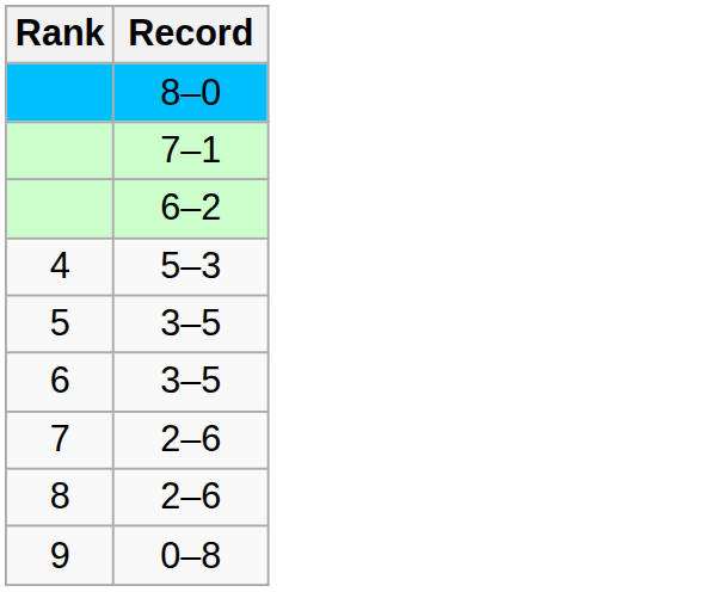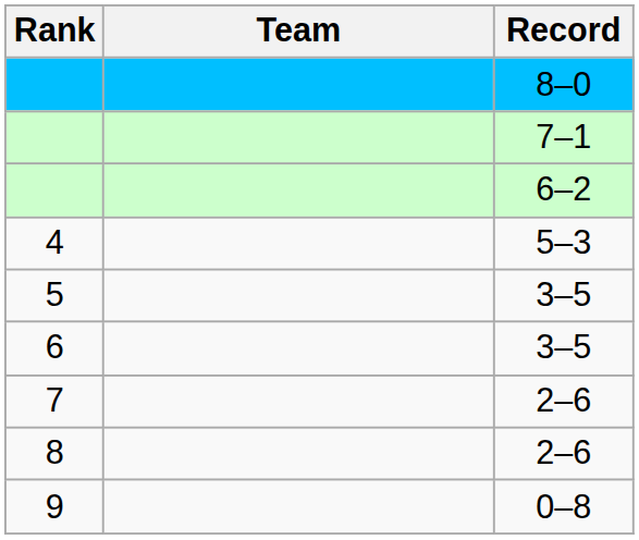 <table class="wikitable" style="text-align: center;">
 <tr>
 <th width=40>Rank</th>
+<th width=180>Team</th>
 <th width=60>Record</th>
 </tr>
 <tr bgcolor="#00BFFF">
 <td></td>
+<td align=left></td>
 <td>8–0</td>
 </tr>
 <tr bgcolor="#ccffcc">
 <td></td>
+<td align=left></td>
 <td>7–1</td>
 </tr>
 <tr bgcolor="#ccffcc">
 <td></td>
+<td align=left></td>
 <td>6–2</td>
 </tr>
 <tr>
 <td>4</td>
+<td align=left></td>
 <td>5–3</td>
 </tr>
 <tr>
 <td>5</td>
+<td align=left></td>
 <td>3–5</td>
 </tr>
 <tr>
 <td>6</td>
+<td align=left></td>
 <td>3–5</td>
 </tr>
 <tr>
 <td>7</td>
+<td align=left></td>
 <td>2–6</td>
 </tr>
 <tr>
 <td>8</td>
+<td align=left></td>
 <td>2–6</td>
 </tr>
 <tr>
 <td>9</td>
+<td align=left></td>
 <td>0–8</td>
 </tr>
 </table>
